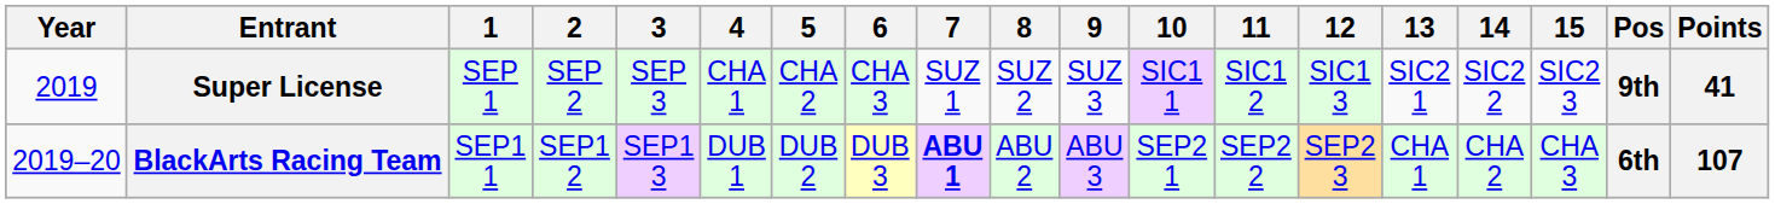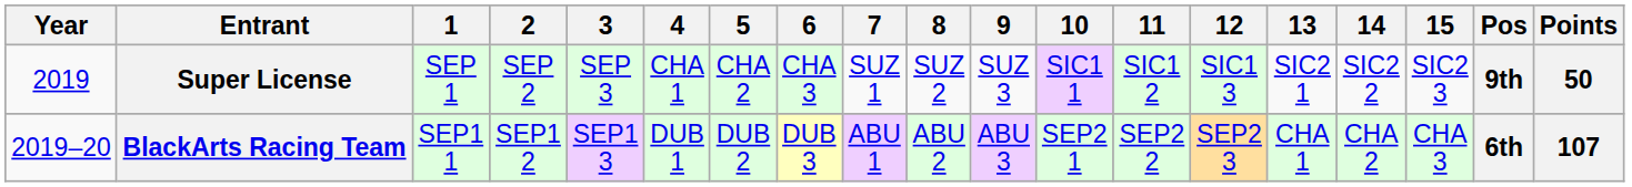 <table class="wikitable" style="text-align:center; font-size:85%">
 <tr>
 <th>Year</th>
 <th>Entrant</th>
 <th>1</th>
 <th>2</th>
 <th>3</th>
 <th>4</th>
 <th>5</th>
 <th>6</th>
 <th>7</th>
 <th>8</th>
 <th>9</th>
 <th>10</th>
 <th>11</th>
 <th>12</th>
 <th>13</th>
 <th>14</th>
 <th>15</th>
 <th>Pos</th>
 <th>Points</th>
 </tr>
 <tr>
 <td><a href='#'>2019</a></td>
 <th>Super License</th>
 <td style="background:#DFFFDF;"><a href='#'>SEP<br>1</a><br></td>
 <td style="background:#DFFFDF;"><a href='#'>SEP<br>2</a><br></td>
 <td style="background:#DFFFDF;"><a href='#'>SEP<br>3</a><br></td>
 <td style="background:#DFFFDF;"><a href='#'>CHA<br>1</a><br></td>
 <td style="background:#DFFFDF;"><a href='#'>CHA<br>2</a><br></td>
 <td style="background:#DFFFDF;"><a href='#'>CHA<br>3</a><br></td>
 <td><a href='#'>SUZ<br>1</a></td>
 <td><a href='#'>SUZ<br>2</a></td>
 <td><a href='#'>SUZ<br>3</a></td>
 <td style="background:#EFCFFF;"><a href='#'>SIC1<br>1</a><br></td>
 <td style="background:#DFFFDF;"><a href='#'>SIC1<br>2</a><br></td>
 <td style="background:#DFFFDF;"><a href='#'>SIC1<br>3</a><br></td>
 <td><a href='#'>SIC2<br>1</a></td>
 <td><a href='#'>SIC2<br>2</a></td>
 <td><a href='#'>SIC2<br>3</a></td>
 <th>9th</th>
-<th>41</th>
+<th>50</th>
 </tr>
 <tr>
 <td><a href='#'>2019–20</a></td>
 <th><a href='#'>BlackArts Racing Team</a></th>
 <td style="background:#DFFFDF;"><a href='#'>SEP1<br>1</a><br></td>
 <td style="background:#DFFFDF;"><a href='#'>SEP1<br>2</a><br></td>
 <td style="background:#EFCFFF;"><a href='#'>SEP1<br>3</a><br></td>
 <td style="background:#DFFFDF;"><a href='#'>DUB<br>1</a><br></td>
 <td style="background:#DFFFDF;"><a href='#'>DUB<br>2</a><br></td>
 <td style="background:#FFFFBF;"><a href='#'>DUB<br>3</a><br></td>
-<td style="background:#EFCFFF;"><strong><a href='#'>ABU<br>1</a><br></strong></td>
+<td style="background:#EFCFFF;"><a href='#'>ABU<br>1</a><br></td>
 <td style="background:#DFFFDF;"><a href='#'>ABU<br>2</a><br></td>
 <td style="background:#EFCFFF;"><a href='#'>ABU<br>3</a><br></td>
 <td style="background:#DFFFDF"><a href='#'>SEP2<br>1</a><br></td>
 <td style="background:#DFFFDF"><a href='#'>SEP2<br>2</a><br></td>
 <td style="background:#FFDF9F"><a href='#'>SEP2<br>3</a><br></td>
 <td style="background:#DFFFDF"><a href='#'>CHA<br>1</a><br></td>
 <td style="background:#DFFFDF"><a href='#'>CHA<br>2</a><br></td>
 <td style="background:#DFFFDF"><a href='#'>CHA<br>3</a><br></td>
 <th>6th</th>
 <th>107</th>
 </tr>
 </table>
